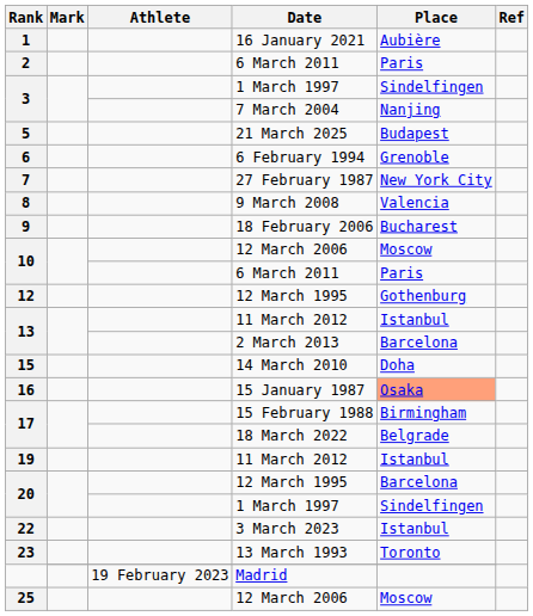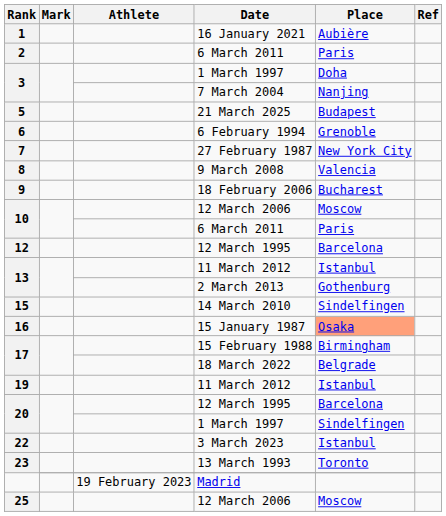 <table class="wikitable">
 <tr>
 <th>Rank</th>
 <th>Mark</th>
 <th>Athlete</th>
 <th>Date</th>
 <th>Place</th>
 <th>Ref</th>
 </tr>
 <tr>
 <th>1</th>
 <td></td>
 <td align=left></td>
 <td>16 January 2021</td>
 <td><a href='#'>Aubière</a></td>
 <td></td>
 </tr>
 <tr>
 <th>2</th>
 <td></td>
 <td align=left></td>
 <td>6 March 2011</td>
 <td><a href='#'>Paris</a></td>
 <td></td>
 </tr>
 <tr>
 <th rowspan=2>3</th>
 <td rowspan=2></td>
 <td align=left></td>
 <td>1 March 1997</td>
-<td><a href='#'>Sindelfingen</a></td>
+<td><a href='#'>Doha</a></td>
 <td></td>
 </tr>
 <tr>
 <td></td>
 <td>7 March 2004</td>
 <td><a href='#'>Nanjing</a></td>
 <td></td>
 </tr>
 <tr>
 <th>5</th>
 <td></td>
 <td></td>
 <td>21 March 2025</td>
 <td><a href='#'>Budapest</a></td>
 <td></td>
 </tr>
 <tr>
 <th>6</th>
 <td></td>
 <td align=left></td>
 <td>6 February 1994</td>
 <td><a href='#'>Grenoble</a></td>
 <td></td>
 </tr>
 <tr>
 <th>7</th>
 <td></td>
 <td align=left></td>
 <td>27 February 1987</td>
 <td><a href='#'>New York City</a></td>
 <td></td>
 </tr>
 <tr>
 <th>8</th>
 <td></td>
 <td align=left></td>
 <td>9 March 2008</td>
 <td><a href='#'>Valencia</a></td>
 <td></td>
 </tr>
 <tr>
 <th>9</th>
 <td></td>
 <td align=left></td>
 <td>18 February 2006</td>
 <td><a href='#'>Bucharest</a></td>
 <td></td>
 </tr>
 <tr>
 <th rowspan=2>10</th>
 <td rowspan=2></td>
 <td align=left></td>
 <td>12 March 2006</td>
 <td><a href='#'>Moscow</a></td>
 <td></td>
 </tr>
 <tr>
 <td align=left></td>
 <td>6 March 2011</td>
 <td><a href='#'>Paris</a></td>
 <td></td>
 </tr>
 <tr>
 <th>12</th>
 <td></td>
 <td align=left></td>
 <td>12 March 1995</td>
-<td><a href='#'>Gothenburg</a></td>
+<td><a href='#'>Barcelona</a></td>
 <td></td>
 </tr>
 <tr>
 <th rowspan="2">13</th>
 <td rowspan=2></td>
 <td align=left></td>
 <td>11 March 2012</td>
 <td><a href='#'>Istanbul</a></td>
 <td></td>
 </tr>
 <tr>
 <td align=left></td>
 <td>2 March 2013</td>
-<td><a href='#'>Barcelona</a></td>
+<td><a href='#'>Gothenburg</a></td>
 <td></td>
 </tr>
 <tr>
 <th>15</th>
 <td></td>
 <td align=left></td>
 <td>14 March 2010</td>
-<td><a href='#'>Doha</a></td>
+<td><a href='#'>Sindelfingen</a></td>
 <td></td>
 </tr>
 <tr>
 <th>16</th>
 <td></td>
 <td align=left></td>
 <td>15 January 1987</td>
 <td style="background: lightsalmon;"><a href='#'>Osaka</a></td>
 <td></td>
 </tr>
 <tr>
 <th rowspan="2">17</th>
 <td rowspan=2></td>
 <td align=left></td>
 <td>15 February 1988</td>
 <td><a href='#'>Birmingham</a></td>
 <td></td>
 </tr>
 <tr>
 <td align=left></td>
 <td>18 March 2022</td>
 <td><a href='#'>Belgrade</a></td>
 <td></td>
 </tr>
 <tr>
 <th>19</th>
 <td></td>
 <td align=left></td>
 <td>11 March 2012</td>
 <td><a href='#'>Istanbul</a></td>
 <td></td>
 </tr>
 <tr>
 <th rowspan="2">20</th>
 <td rowspan=2></td>
 <td align=left></td>
 <td>12 March 1995</td>
 <td><a href='#'>Barcelona</a></td>
 <td></td>
 </tr>
 <tr>
 <td align=left></td>
 <td>1 March 1997</td>
 <td><a href='#'>Sindelfingen</a></td>
 <td></td>
 </tr>
 <tr>
 <th>22</th>
 <td></td>
 <td align="left"></td>
 <td>3 March 2023</td>
 <td><a href='#'>Istanbul</a></td>
 <td></td>
 </tr>
 <tr>
 <th rowspan="2">23</th>
 <td></td>
 <td align="left"></td>
 <td>13 March 1993</td>
 <td><a href='#'>Toronto</a></td>
 <td></td>
 </tr>
 <tr>
 </tr>
 <tr>
 <td> </td>
 <td></td>
 <td>19 February 2023</td>
 <td><a href='#'>Madrid</a></td>
 <td></td>
 </tr>
 <tr>
 <th>25</th>
 <td></td>
 <td align="left"></td>
 <td>12 March 2006</td>
 <td><a href='#'>Moscow</a></td>
 <td></td>
 </tr>
 </table>
